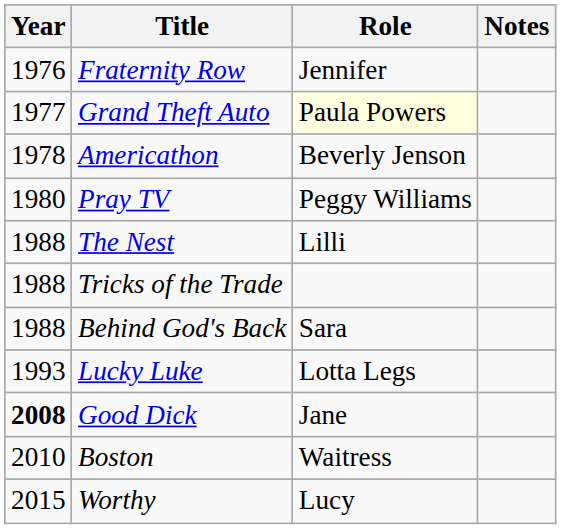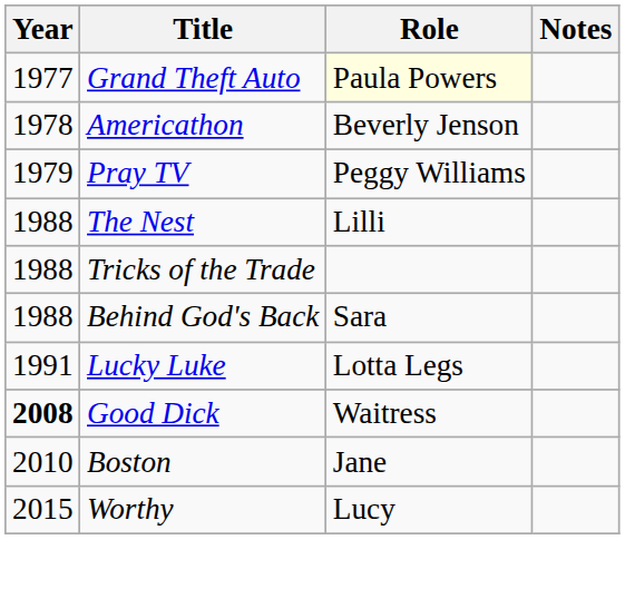 <table class="wikitable plainrowheaders sortable">
 <tr>
 <th scope="col">Year</th>
 <th scope="col">Title</th>
 <th scope="col">Role</th>
 <th class="unsortable">Notes</th>
-</tr>
-<tr>
-<td>1976</td>
-<td><a href='#'><em>Fraternity Row</em></a></td>
-<td>Jennifer</td>
-<td></td>
 </tr>
 <tr>
 <td>1977</td>
 <td><em><a href='#'>Grand Theft Auto</a></em></td>
 <td style="background: lightyellow;">Paula Powers</td>
 <td></td>
 </tr>
 <tr>
 <td>1978</td>
 <td><em><a href='#'>Americathon</a></em></td>
 <td>Beverly Jenson</td>
 <td></td>
 </tr>
 <tr>
-<td>1980</td>
+<td>1979</td>
 <td><em><a href='#'>Pray TV</a></em></td>
 <td>Peggy Williams</td>
 <td></td>
 </tr>
 <tr>
 <td>1988</td>
 <td><a href='#'><em>The Nest</em></a></td>
 <td>Lilli</td>
 <td></td>
 </tr>
 <tr>
 <td>1988</td>
 <td><em>Tricks of the Trade</em></td>
 <td></td>
 <td></td>
 </tr>
 <tr>
 <td>1988</td>
 <td><em>Behind God's Back</em></td>
 <td>Sara</td>
 <td></td>
 </tr>
 <tr>
-<td>1993</td>
+<td>1991</td>
 <td><em><a href='#'>Lucky Luke</a></em></td>
 <td>Lotta Legs</td>
 <td></td>
 </tr>
 <tr>
 <td><strong>2008</strong></td>
 <td><em><a href='#'>Good Dick</a></em></td>
-<td>Jane</td>
+<td>Waitress</td>
 <td></td>
 </tr>
 <tr>
 <td>2010</td>
 <td><em>Boston</em></td>
-<td>Waitress</td>
+<td>Jane</td>
 <td></td>
 </tr>
 <tr>
 <td>2015</td>
 <td><em>Worthy</em></td>
 <td>Lucy</td>
 <td></td>
 </tr>
 </table>
